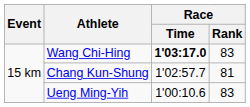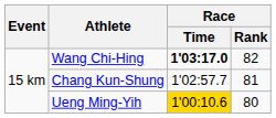 <table class="wikitable" border="1" style="font-size:90%">
 <tr>
 <th rowspan=2>Event</th>
 <th rowspan=2>Athlete</th>
 <th colspan=2>Race</th>
 </tr>
 <tr>
 <th>Time</th>
 <th>Rank</th>
 </tr>
 <tr>
 <td rowspan=3>15 km</td>
 <td><a href='#'>Wang Chi-Hing</a></td>
 <td align=center><strong>1'03:17.0</strong></td>
-<td align=center>83</td>
+<td align=center>82</td>
 </tr>
 <tr>
 <td><a href='#'>Chang Kun-Shung</a></td>
 <td align=center>1'02:57.7</td>
 <td align=center>81</td>
 </tr>
 <tr>
 <td><a href='#'>Ueng Ming-Yih</a></td>
-<td align=center>1'00:10.6</td>
-<td align=center>83</td>
+<td align=center style="background: gold;">1'00:10.6</td>
+<td align=center>80</td>
 </tr>
 </table>
